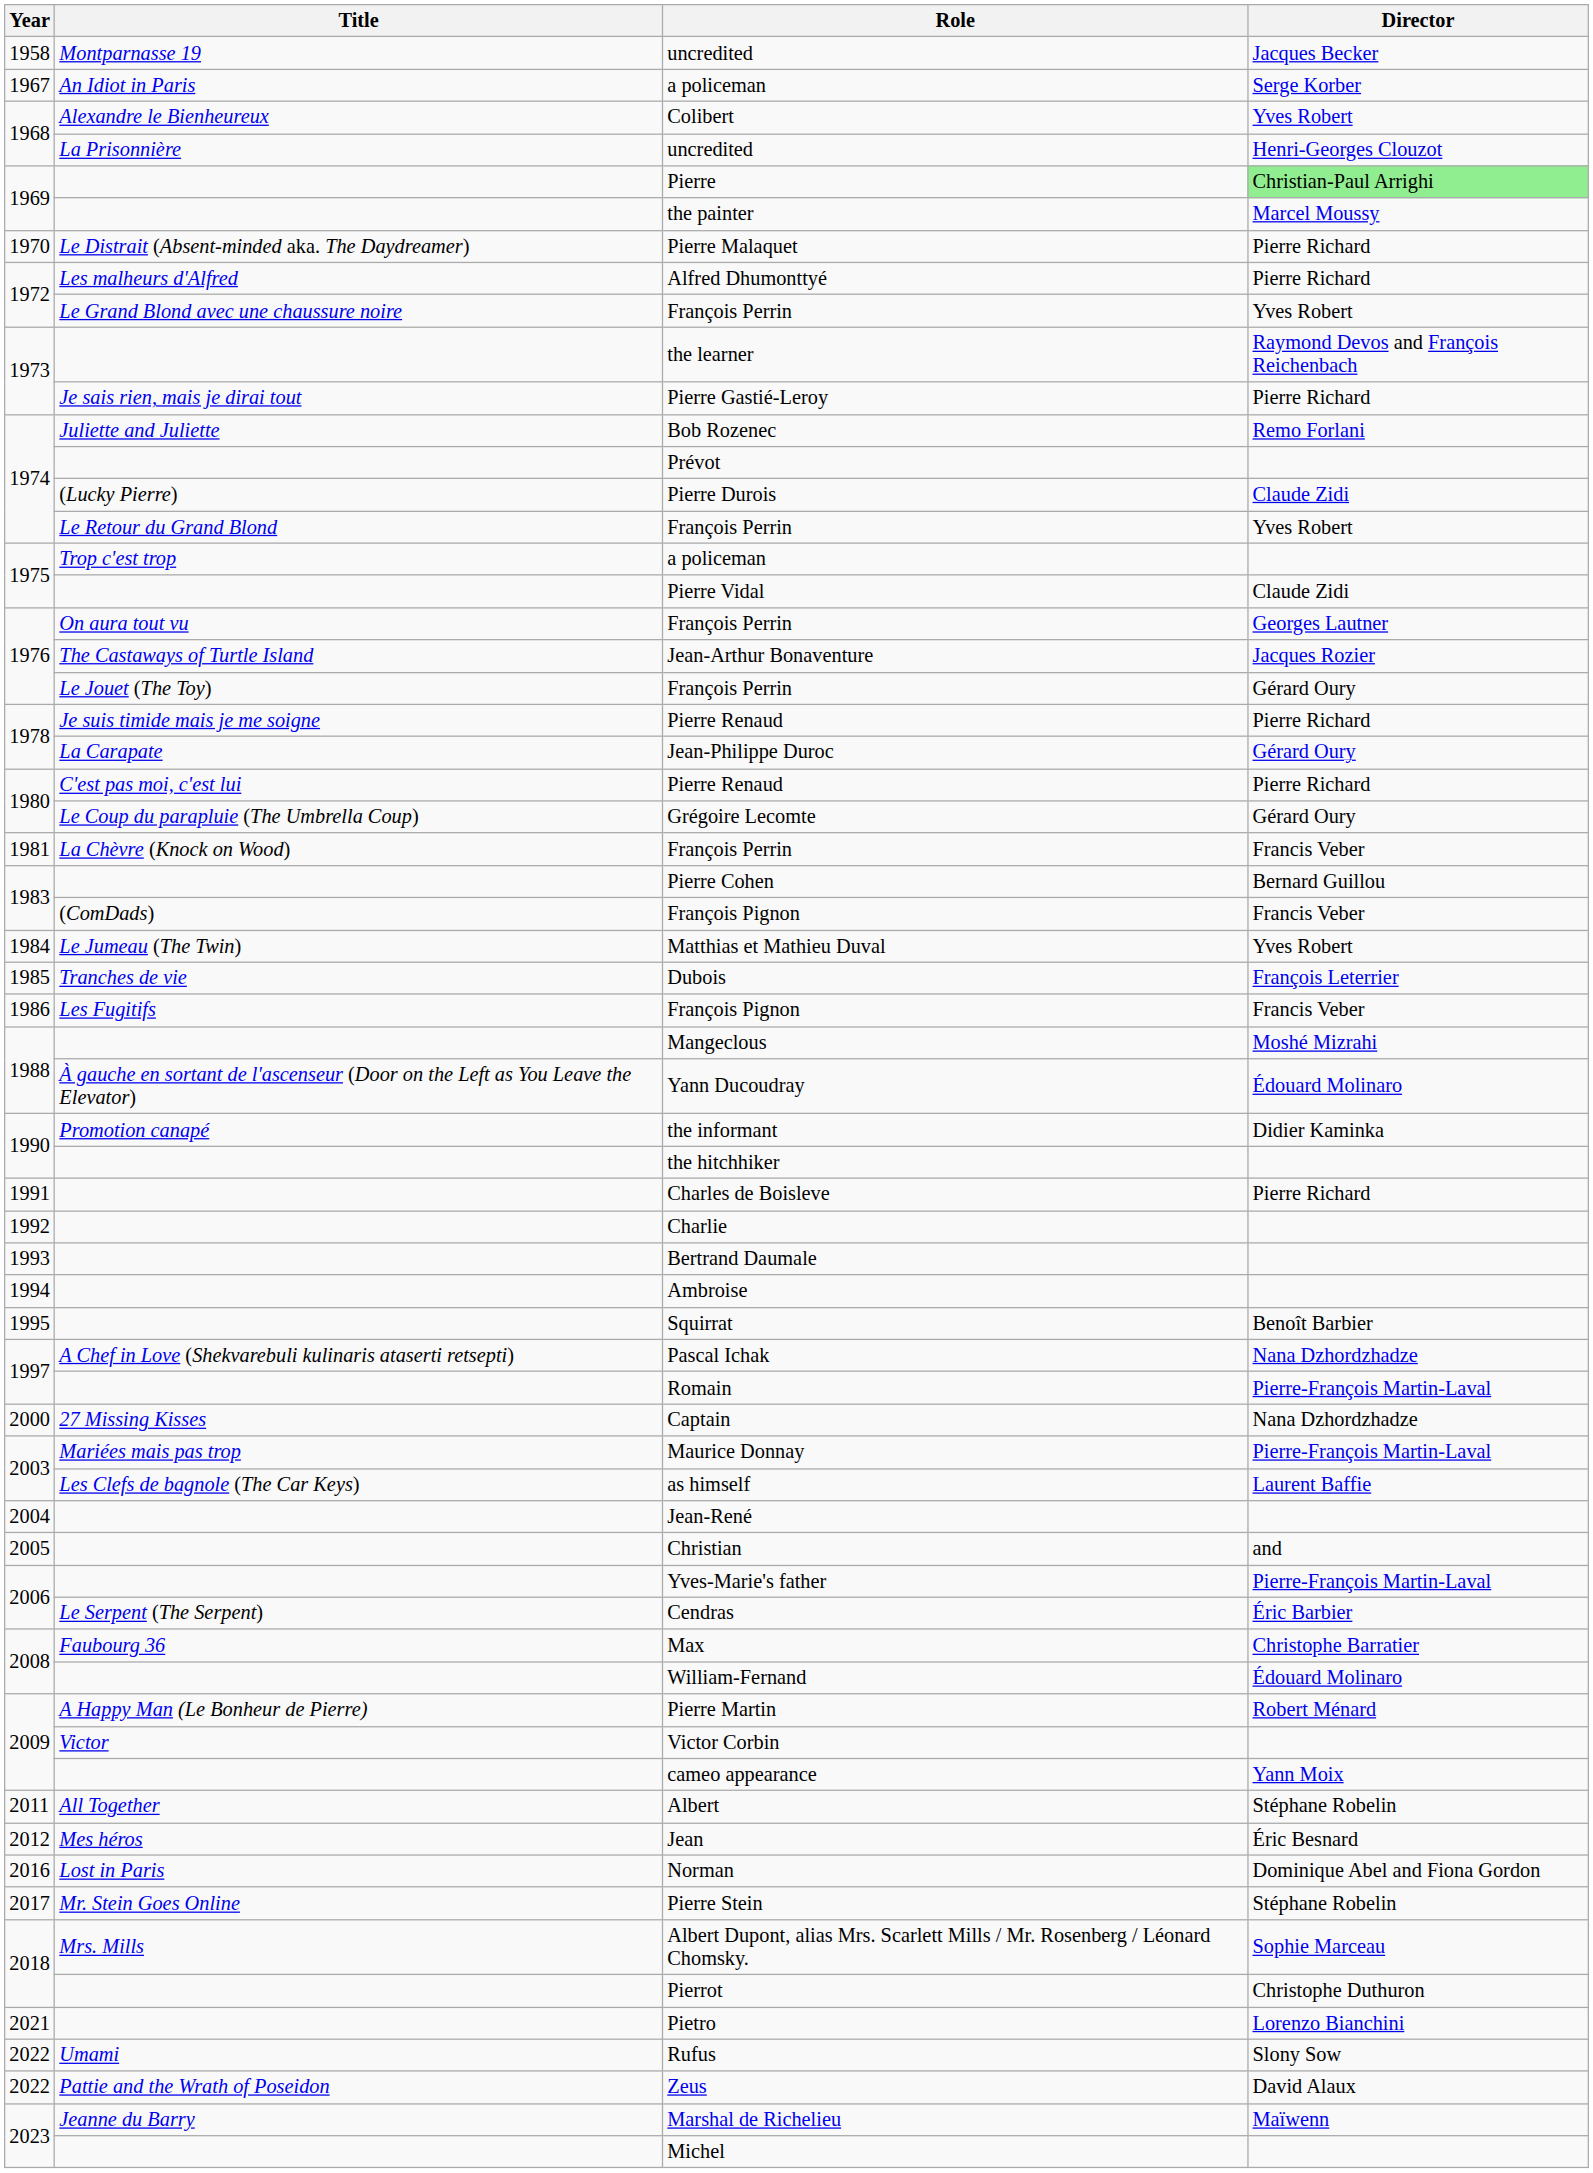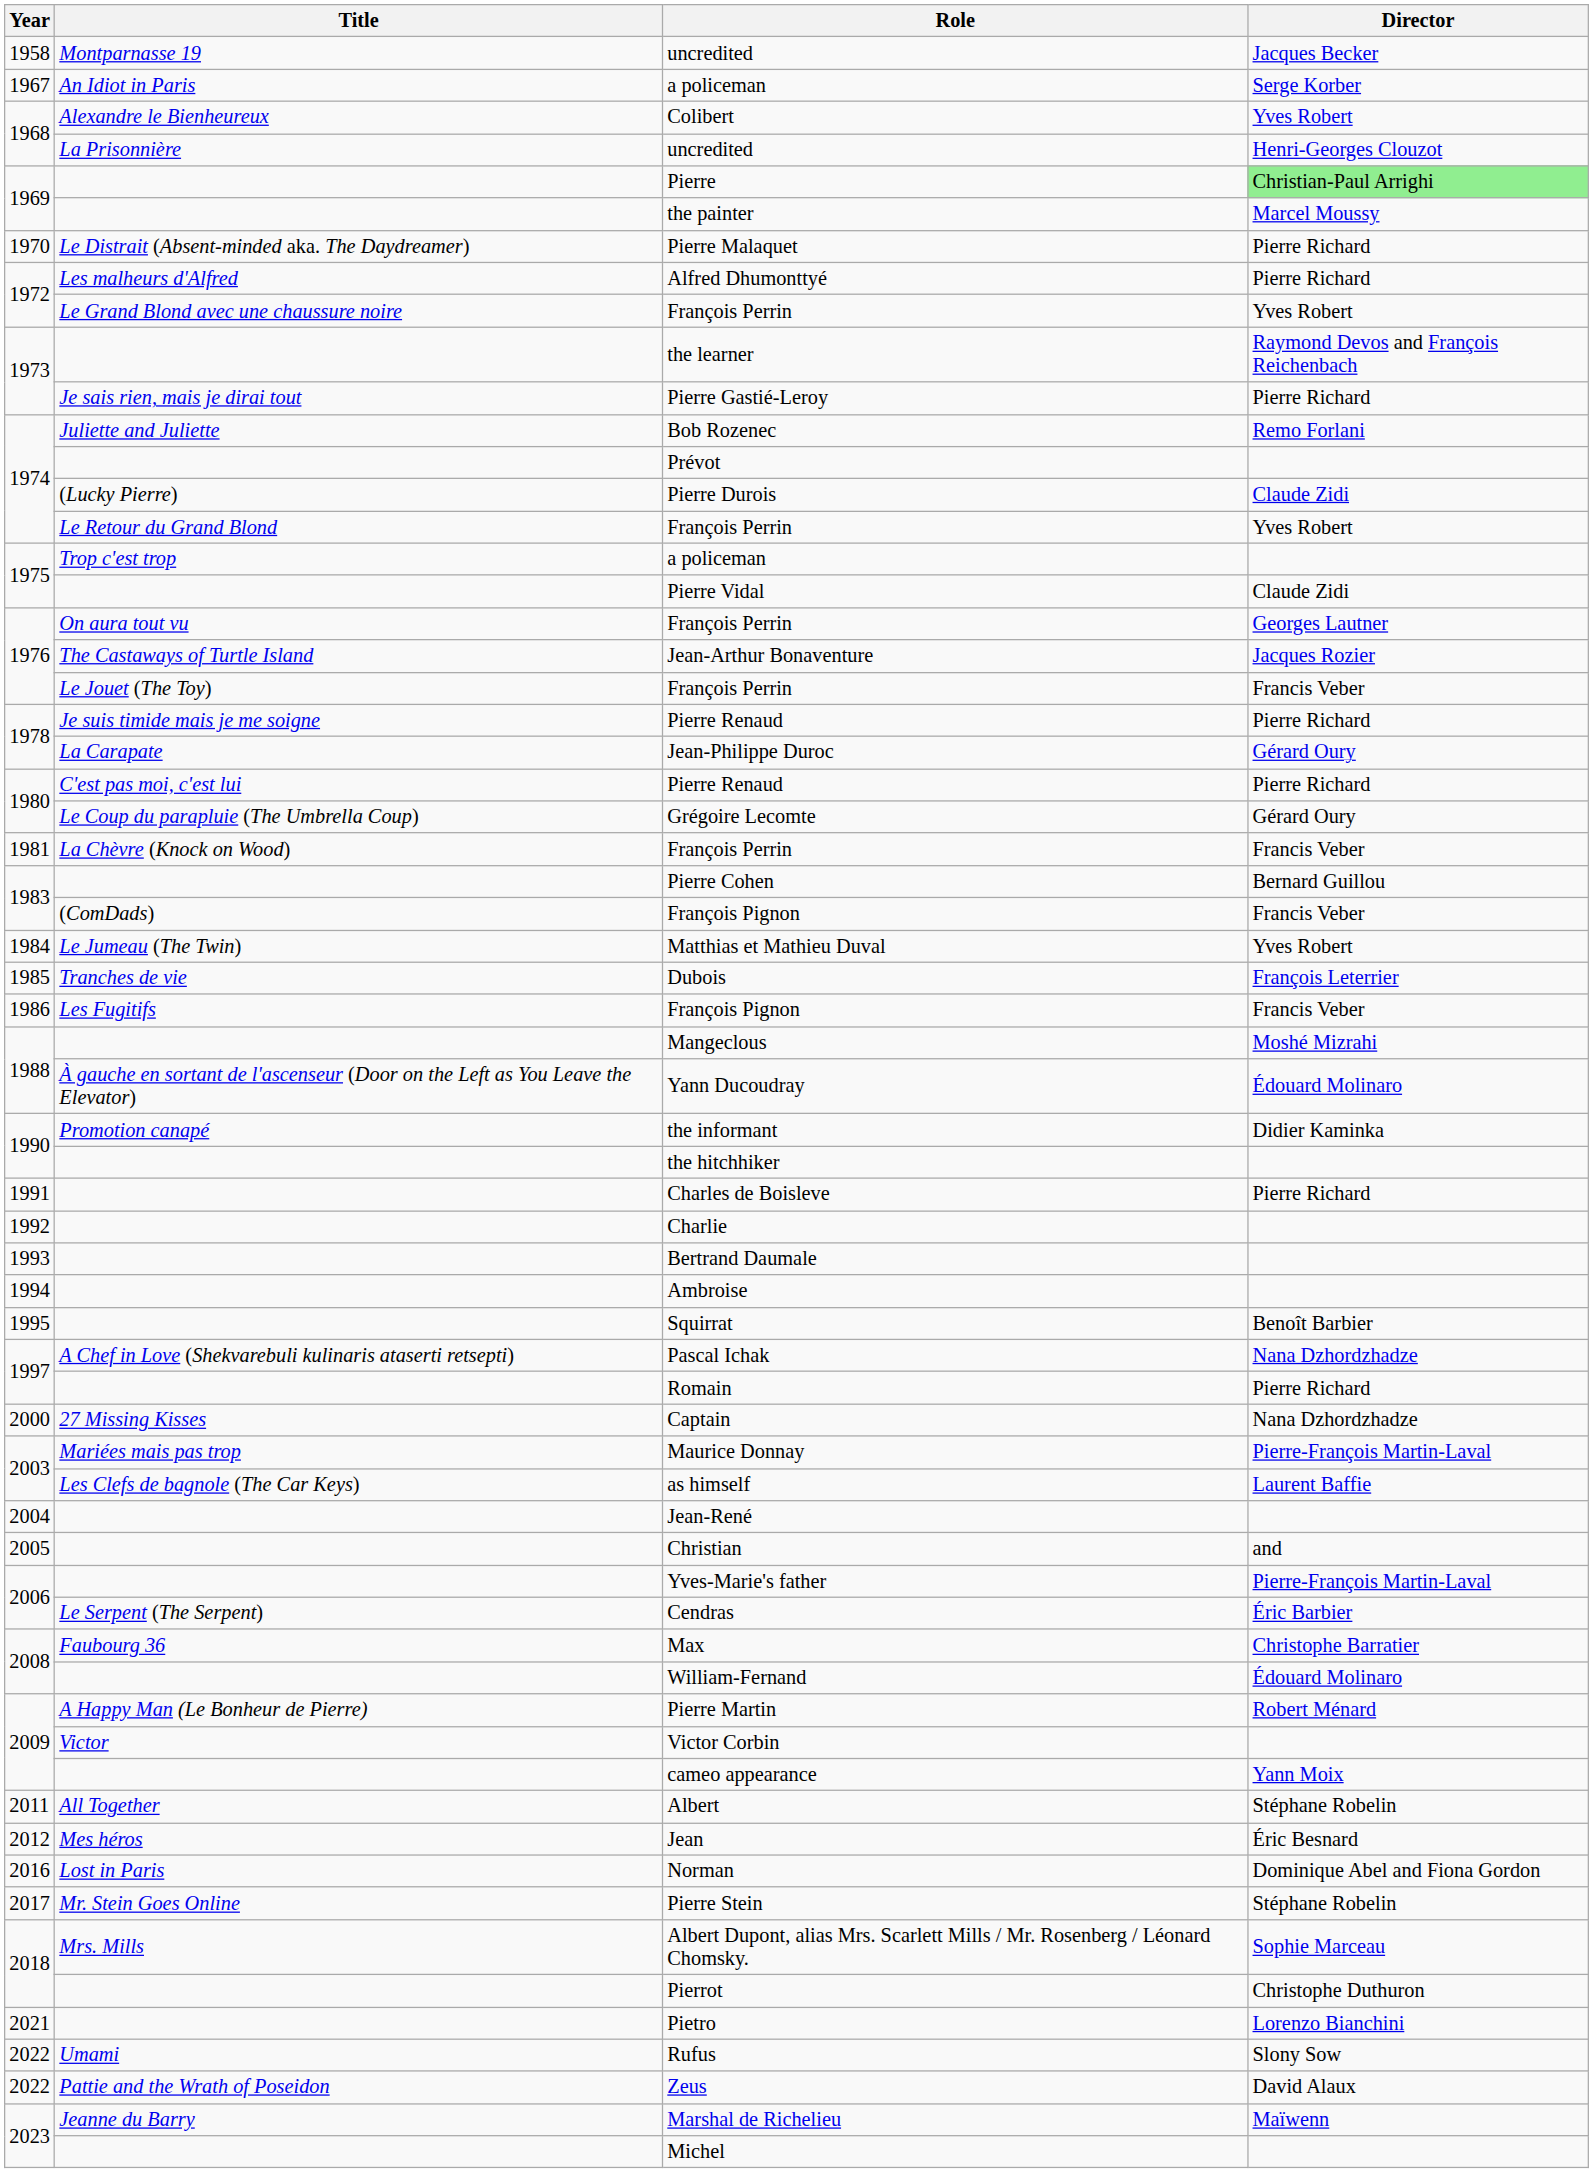 <table class="wikitable sortable">
 <tr>
 <th>Year</th>
 <th>Title</th>
 <th>Role</th>
 <th>Director</th>
 </tr>
 <tr>
 <td>1958</td>
 <td><em><a href='#'>Montparnasse 19</a></em></td>
 <td>uncredited</td>
 <td><a href='#'>Jacques Becker</a></td>
 </tr>
 <tr>
 <td>1967</td>
 <td><em><a href='#'>An Idiot in Paris</a></em></td>
 <td>a policeman</td>
 <td><a href='#'>Serge Korber</a></td>
 </tr>
 <tr>
 <td rowspan=2>1968</td>
 <td><em><a href='#'>Alexandre le Bienheureux</a></em></td>
 <td>Colibert</td>
 <td><a href='#'>Yves Robert</a></td>
 </tr>
 <tr>
 <td><em><a href='#'>La Prisonnière</a></em></td>
 <td>uncredited</td>
 <td><a href='#'>Henri-Georges Clouzot</a></td>
 </tr>
 <tr>
 <td rowspan=2>1969</td>
 <td><em></em></td>
 <td>Pierre</td>
 <td style="background: lightgreen;">Christian-Paul Arrighi</td>
 </tr>
 <tr>
 <td><em></em></td>
 <td>the painter</td>
 <td><a href='#'>Marcel Moussy</a></td>
 </tr>
 <tr>
 <td>1970</td>
 <td><em><a href='#'>Le Distrait</a></em> (<em>Absent-minded</em> aka. <em>The Daydreamer</em>)</td>
 <td>Pierre Malaquet</td>
 <td>Pierre Richard</td>
 </tr>
 <tr>
 <td rowspan=2>1972</td>
 <td><em><a href='#'>Les malheurs d'Alfred</a></em></td>
 <td>Alfred Dhumonttyé</td>
 <td>Pierre Richard</td>
 </tr>
 <tr>
 <td><em><a href='#'>Le Grand Blond avec une chaussure noire</a></em></td>
 <td>François Perrin</td>
 <td>Yves Robert</td>
 </tr>
 <tr>
 <td rowspan=2>1973</td>
 <td><em></em></td>
 <td>the learner</td>
 <td><a href='#'>Raymond Devos</a> and <a href='#'>François Reichenbach</a></td>
 </tr>
 <tr>
 <td><em><a href='#'>Je sais rien, mais je dirai tout</a></em></td>
 <td>Pierre Gastié-Leroy</td>
 <td>Pierre Richard</td>
 </tr>
 <tr>
 <td rowspan=4>1974</td>
 <td><em><a href='#'>Juliette and Juliette</a></em></td>
 <td>Bob Rozenec</td>
 <td><a href='#'>Remo Forlani</a></td>
 </tr>
 <tr>
 <td><em></em></td>
 <td>Prévot</td>
 <td></td>
 </tr>
 <tr>
 <td> (<em>Lucky Pierre</em>)</td>
 <td>Pierre Durois</td>
 <td><a href='#'>Claude Zidi</a></td>
 </tr>
 <tr>
 <td><em><a href='#'>Le Retour du Grand Blond</a></em></td>
 <td>François Perrin</td>
 <td>Yves Robert</td>
 </tr>
 <tr>
 <td rowspan=2>1975</td>
 <td><em><a href='#'>Trop c'est trop</a></em></td>
 <td>a policeman</td>
 <td></td>
 </tr>
 <tr>
 <td></td>
 <td>Pierre Vidal</td>
 <td>Claude Zidi</td>
 </tr>
 <tr>
 <td rowspan=3>1976</td>
 <td><em><a href='#'>On aura tout vu</a></em></td>
 <td>François Perrin</td>
 <td><a href='#'>Georges Lautner</a></td>
 </tr>
 <tr>
 <td><em><a href='#'>The Castaways of Turtle Island</a></em></td>
 <td>Jean-Arthur Bonaventure</td>
 <td><a href='#'>Jacques Rozier</a></td>
 </tr>
 <tr>
 <td><em><a href='#'>Le Jouet</a></em> (<em>The Toy</em>)</td>
 <td>François Perrin</td>
-<td>Gérard Oury</td>
+<td>Francis Veber</td>
 </tr>
 <tr>
 <td rowspan=2>1978</td>
 <td><em><a href='#'>Je suis timide mais je me soigne</a></em></td>
 <td>Pierre Renaud</td>
 <td>Pierre Richard</td>
 </tr>
 <tr>
 <td><em><a href='#'>La Carapate</a></em></td>
 <td>Jean-Philippe Duroc</td>
 <td><a href='#'>Gérard Oury</a></td>
 </tr>
 <tr>
 <td rowspan=2>1980</td>
 <td><em><a href='#'>C'est pas moi, c'est lui</a></em></td>
 <td>Pierre Renaud</td>
 <td>Pierre Richard</td>
 </tr>
 <tr>
 <td><em><a href='#'>Le Coup du parapluie</a></em> (<em>The Umbrella Coup</em>)</td>
 <td>Grégoire Lecomte</td>
 <td>Gérard Oury</td>
 </tr>
 <tr>
 <td>1981</td>
 <td><em><a href='#'>La Chèvre</a></em> (<em>Knock on Wood</em>)</td>
 <td>François Perrin</td>
 <td>Francis Veber</td>
 </tr>
 <tr>
 <td rowspan=2>1983</td>
 <td><em></em></td>
 <td>Pierre Cohen</td>
 <td>Bernard Guillou</td>
 </tr>
 <tr>
 <td> (<em>ComDads</em>)</td>
 <td>François Pignon</td>
 <td>Francis Veber</td>
 </tr>
 <tr>
 <td>1984</td>
 <td><em><a href='#'>Le Jumeau</a></em> (<em>The Twin</em>)</td>
 <td>Matthias et Mathieu Duval</td>
 <td>Yves Robert</td>
 </tr>
 <tr>
 <td>1985</td>
 <td><em><a href='#'>Tranches de vie</a></em></td>
 <td>Dubois</td>
 <td><a href='#'>François Leterrier</a></td>
 </tr>
 <tr>
 <td>1986</td>
 <td><em><a href='#'>Les Fugitifs</a></em></td>
 <td>François Pignon</td>
 <td>Francis Veber</td>
 </tr>
 <tr>
 <td rowspan=2>1988</td>
 <td><em></em></td>
 <td>Mangeclous</td>
 <td><a href='#'>Moshé Mizrahi</a></td>
 </tr>
 <tr>
 <td><em><a href='#'>À gauche en sortant de l'ascenseur</a></em> (<em>Door on the Left as You Leave the Elevator</em>)</td>
 <td>Yann Ducoudray</td>
 <td><a href='#'>Édouard Molinaro</a></td>
 </tr>
 <tr>
 <td rowspan=2>1990</td>
 <td><em><a href='#'>Promotion canapé</a></em></td>
 <td>the informant</td>
 <td>Didier Kaminka</td>
 </tr>
 <tr>
 <td><em></em></td>
 <td>the hitchhiker</td>
 <td></td>
 </tr>
 <tr>
 <td>1991</td>
 <td><em></em></td>
 <td>Charles de Boisleve</td>
 <td>Pierre Richard</td>
 </tr>
 <tr>
 <td>1992</td>
 <td><em></em></td>
 <td>Charlie</td>
 <td></td>
 </tr>
 <tr>
 <td>1993</td>
 <td><em></em></td>
 <td>Bertrand Daumale</td>
 <td></td>
 </tr>
 <tr>
 <td>1994</td>
 <td><em></em></td>
 <td>Ambroise</td>
 <td></td>
 </tr>
 <tr>
 <td>1995</td>
 <td><em></em></td>
 <td>Squirrat</td>
 <td>Benoît Barbier</td>
 </tr>
 <tr>
 <td rowspan=2>1997</td>
 <td><em><a href='#'>A Chef in Love</a></em> (<em>Shekvarebuli kulinaris ataserti retsepti</em>)</td>
 <td>Pascal Ichak</td>
 <td><a href='#'>Nana Dzhordzhadze</a></td>
 </tr>
 <tr>
 <td><em></em></td>
 <td>Romain</td>
-<td><a href='#'>Pierre-François Martin-Laval</a></td>
+<td>Pierre Richard</td>
 </tr>
 <tr>
 <td>2000</td>
 <td><em><a href='#'>27 Missing Kisses</a></em></td>
 <td>Captain</td>
 <td>Nana Dzhordzhadze</td>
 </tr>
 <tr>
 <td rowspan=2>2003</td>
 <td><em><a href='#'>Mariées mais pas trop</a></em></td>
 <td>Maurice Donnay</td>
 <td><a href='#'>Pierre-François Martin-Laval</a></td>
 </tr>
 <tr>
 <td><em><a href='#'>Les Clefs de bagnole</a></em> (<em>The Car Keys</em>)</td>
 <td>as himself</td>
 <td><a href='#'>Laurent Baffie</a></td>
 </tr>
 <tr>
 <td>2004</td>
 <td><em></em></td>
 <td>Jean-René</td>
 <td></td>
 </tr>
 <tr>
 <td>2005</td>
 <td><em></em></td>
 <td>Christian</td>
 <td> and </td>
 </tr>
 <tr>
 <td rowspan=2>2006</td>
 <td><em></em></td>
 <td>Yves-Marie's father</td>
 <td><a href='#'>Pierre-François Martin-Laval</a></td>
 </tr>
 <tr>
 <td><em><a href='#'>Le Serpent</a></em> (<em>The Serpent</em>)</td>
 <td>Cendras</td>
 <td><a href='#'>Éric Barbier</a></td>
 </tr>
 <tr>
 <td rowspan=2>2008</td>
 <td><em><a href='#'>Faubourg 36</a></em></td>
 <td>Max</td>
 <td><a href='#'>Christophe Barratier</a></td>
 </tr>
 <tr>
 <td><em></em></td>
 <td>William-Fernand</td>
 <td><a href='#'>Édouard Molinaro</a></td>
 </tr>
 <tr>
 <td rowspan=3>2009</td>
 <td><em><a href='#'>A Happy Man</a> (Le Bonheur de Pierre)</em></td>
 <td>Pierre Martin</td>
 <td><a href='#'>Robert Ménard</a></td>
 </tr>
 <tr>
 <td><em><a href='#'>Victor</a></em></td>
 <td>Victor Corbin</td>
 <td></td>
 </tr>
 <tr>
 <td><em></em></td>
 <td>cameo appearance</td>
 <td><a href='#'>Yann Moix</a></td>
 </tr>
 <tr>
 <td>2011</td>
 <td><em><a href='#'>All Together</a></em></td>
 <td>Albert</td>
 <td>Stéphane Robelin</td>
 </tr>
 <tr>
 <td>2012</td>
 <td><em><a href='#'>Mes héros</a></em></td>
 <td>Jean</td>
 <td>Éric Besnard</td>
 </tr>
 <tr>
 <td>2016</td>
 <td><em><a href='#'>Lost in Paris</a></em></td>
 <td>Norman</td>
 <td>Dominique Abel and Fiona Gordon</td>
 </tr>
 <tr>
 <td>2017</td>
 <td><em><a href='#'>Mr. Stein Goes Online</a></em></td>
 <td>Pierre Stein</td>
 <td>Stéphane Robelin</td>
 </tr>
 <tr>
 <td rowspan=2>2018</td>
 <td><em><a href='#'>Mrs. Mills</a></em></td>
 <td>Albert Dupont, alias Mrs. Scarlett Mills / Mr. Rosenberg / Léonard Chomsky.</td>
 <td><a href='#'>Sophie Marceau</a></td>
 </tr>
 <tr>
 <td><em></em></td>
 <td>Pierrot</td>
 <td>Christophe Duthuron</td>
 </tr>
 <tr>
 <td>2021</td>
 <td><em></em></td>
 <td>Pietro</td>
 <td><a href='#'>Lorenzo Bianchini</a></td>
 </tr>
 <tr>
 <td>2022</td>
 <td><em><a href='#'>Umami</a></em></td>
 <td>Rufus</td>
 <td>Slony Sow</td>
 </tr>
 <tr>
 <td>2022</td>
 <td><em><a href='#'>Pattie and the Wrath of Poseidon</a></em></td>
 <td><a href='#'>Zeus</a></td>
 <td>David Alaux</td>
 </tr>
 <tr>
 <td rowspan=2>2023</td>
 <td><em><a href='#'>Jeanne du Barry</a></em></td>
 <td><a href='#'>Marshal de Richelieu</a></td>
 <td><a href='#'>Maïwenn</a></td>
 </tr>
 <tr>
 <td><em></em></td>
 <td>Michel</td>
 <td></td>
 </tr>
 </table>
